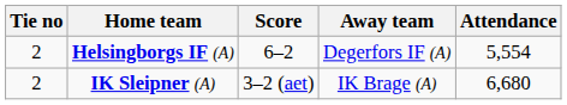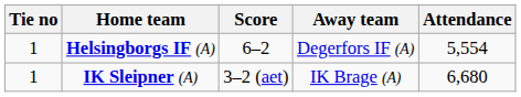 <table class="wikitable" style="text-align:center">
 <tr>
 <th style= width="40px">Tie no</th>
 <th style= width="150px">Home team</th>
 <th style= width="60px">Score</th>
 <th style= width="150px">Away team</th>
 <th style= width="30px">Attendance</th>
 </tr>
 <tr>
-<td>2</td>
+<td>1</td>
 <td><strong><a href='#'>Helsingborgs IF</a></strong> <em><small>(A)</small></em></td>
 <td>6–2</td>
 <td><a href='#'>Degerfors IF</a> <em><small>(A)</small></em></td>
 <td>5,554</td>
 </tr>
 <tr>
-<td>2</td>
+<td>1</td>
 <td><strong><a href='#'>IK Sleipner</a></strong> <em><small>(A)</small></em></td>
 <td>3–2 (<a href='#'>aet</a>)</td>
 <td><a href='#'>IK Brage</a> <em><small>(A)</small></em></td>
 <td>6,680</td>
 </tr>
 </table>
